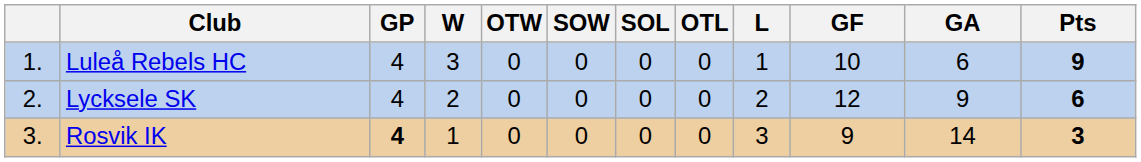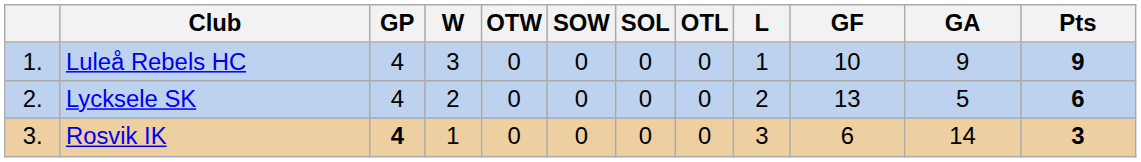 <table class="wikitable">
 <tr>
 <th width="30"></th>
 <th width="200">Club</th>
 <th width="30">GP</th>
 <th width="30">W</th>
 <th width="30">OTW</th>
 <th width="30">SOW</th>
 <th width="30">SOL</th>
 <th width="30">OTL</th>
 <th width="30">L</th>
 <th width="70">GF</th>
 <th width="70">GA</th>
 <th width="70">Pts</th>
 </tr>
 <tr bgcolor="#BCD2EE" align="center">
 <td>1.</td>
 <td align="left"><a href='#'>Luleå Rebels HC</a></td>
 <td>4</td>
 <td>3</td>
 <td>0</td>
 <td>0</td>
 <td>0</td>
 <td>0</td>
 <td>1</td>
 <td>10</td>
-<td>6</td>
+<td>9</td>
 <td><strong>9</strong></td>
 </tr>
 <tr bgcolor="#BCD2EE" align="center">
 <td>2.</td>
 <td align="left"><a href='#'>Lycksele SK</a></td>
 <td>4</td>
 <td>2</td>
 <td>0</td>
 <td>0</td>
 <td>0</td>
 <td>0</td>
 <td>2</td>
-<td>12</td>
-<td>9</td>
+<td>13</td>
+<td>5</td>
 <td><strong>6</strong></td>
 </tr>
 <tr bgcolor="#EECFA1" align="center">
 <td>3.</td>
 <td align="left"><a href='#'>Rosvik IK</a></td>
 <td><strong>4</strong></td>
 <td>1</td>
 <td>0</td>
 <td>0</td>
 <td>0</td>
 <td>0</td>
 <td>3</td>
-<td>9</td>
+<td>6</td>
 <td>14</td>
 <td><strong>3</strong></td>
 </tr>
 </table>
